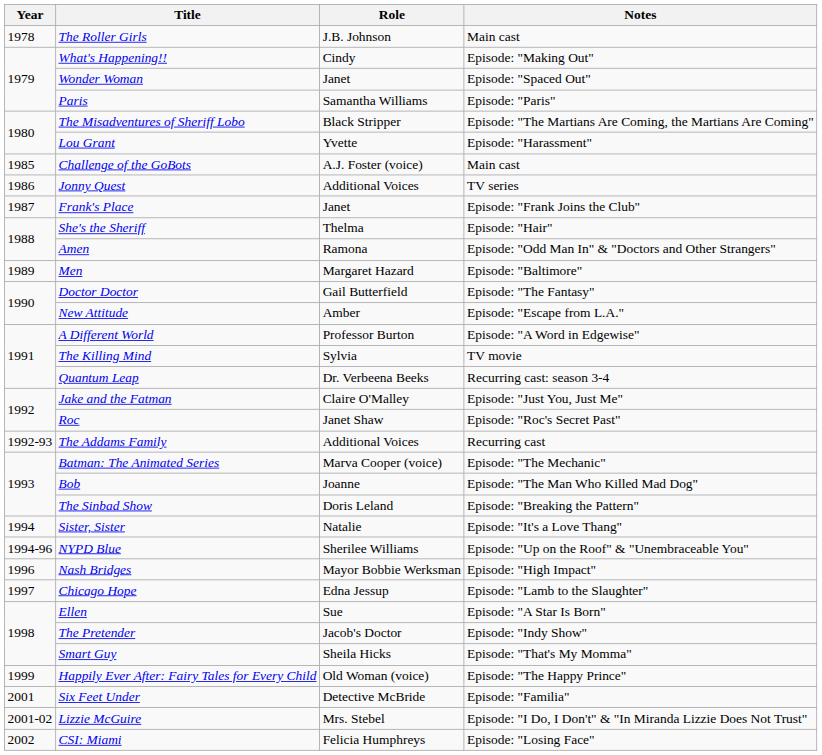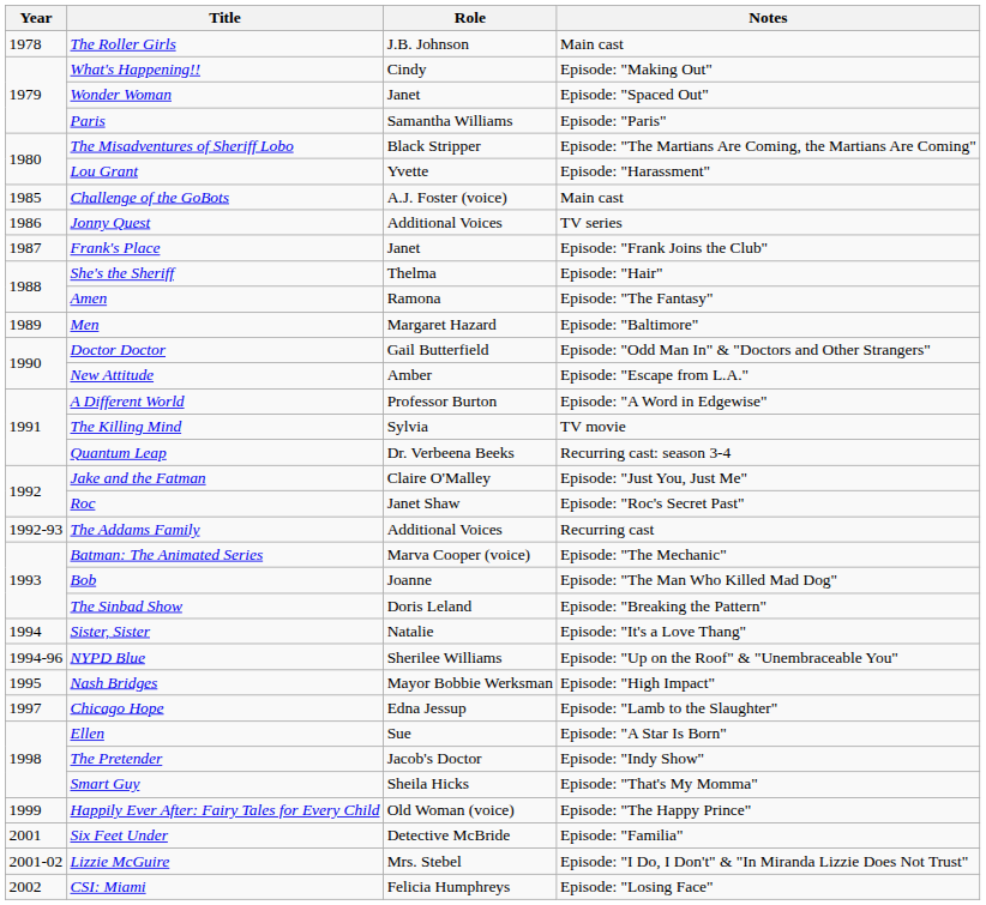 <table class="wikitable plainrowheaders sortable" style="margin-right: 0;">
 <tr>
 <th scope="col">Year</th>
 <th scope="col">Title</th>
 <th scope="col">Role</th>
 <th scope="col" class="unsortable">Notes</th>
 </tr>
 <tr>
 <td>1978</td>
 <td><em><a href='#'>The Roller Girls</a></em></td>
 <td>J.B. Johnson</td>
 <td>Main cast</td>
 </tr>
 <tr>
 <td rowspan=3>1979</td>
 <td><em><a href='#'>What's Happening!!</a></em></td>
 <td>Cindy</td>
 <td>Episode: "Making Out"</td>
 </tr>
 <tr>
 <td><em><a href='#'>Wonder Woman</a></em></td>
 <td>Janet</td>
 <td>Episode: "Spaced Out"</td>
 </tr>
 <tr>
 <td><em><a href='#'>Paris</a></em></td>
 <td>Samantha Williams</td>
 <td>Episode: "Paris"</td>
 </tr>
 <tr>
 <td rowspan=2>1980</td>
 <td><em><a href='#'>The Misadventures of Sheriff Lobo</a></em></td>
 <td>Black Stripper</td>
 <td>Episode: "The Martians Are Coming, the Martians Are Coming"</td>
 </tr>
 <tr>
 <td><em><a href='#'>Lou Grant</a></em></td>
 <td>Yvette</td>
 <td>Episode: "Harassment"</td>
 </tr>
 <tr>
 <td>1985</td>
 <td><em><a href='#'>Challenge of the GoBots</a></em></td>
 <td>A.J. Foster (voice)</td>
 <td>Main cast</td>
 </tr>
 <tr>
 <td>1986</td>
 <td><em><a href='#'>Jonny Quest</a></em></td>
 <td>Additional Voices</td>
 <td>TV series</td>
 </tr>
 <tr>
 <td>1987</td>
 <td><em><a href='#'>Frank's Place</a></em></td>
 <td>Janet</td>
 <td>Episode: "Frank Joins the Club"</td>
 </tr>
 <tr>
 <td rowspan=2>1988</td>
 <td><em><a href='#'>She's the Sheriff</a></em></td>
 <td>Thelma</td>
 <td>Episode: "Hair"</td>
 </tr>
 <tr>
 <td><em><a href='#'>Amen</a></em></td>
 <td>Ramona</td>
-<td>Episode: "Odd Man In" & "Doctors and Other Strangers"</td>
+<td>Episode: "The Fantasy"</td>
 </tr>
 <tr>
 <td>1989</td>
 <td><em><a href='#'>Men</a></em></td>
 <td>Margaret Hazard</td>
 <td>Episode: "Baltimore"</td>
 </tr>
 <tr>
 <td rowspan=2>1990</td>
 <td><em><a href='#'>Doctor Doctor</a></em></td>
 <td>Gail Butterfield</td>
-<td>Episode: "The Fantasy"</td>
+<td>Episode: "Odd Man In" & "Doctors and Other Strangers"</td>
 </tr>
 <tr>
 <td><em><a href='#'>New Attitude</a></em></td>
 <td>Amber</td>
 <td>Episode: "Escape from L.A."</td>
 </tr>
 <tr>
 <td rowspan=3>1991</td>
 <td><em><a href='#'>A Different World</a></em></td>
 <td>Professor Burton</td>
 <td>Episode: "A Word in Edgewise"</td>
 </tr>
 <tr>
 <td><em><a href='#'>The Killing Mind</a></em></td>
 <td>Sylvia</td>
 <td>TV movie</td>
 </tr>
 <tr>
 <td><em><a href='#'>Quantum Leap</a></em></td>
 <td>Dr. Verbeena Beeks</td>
 <td>Recurring cast: season 3-4</td>
 </tr>
 <tr>
 <td rowspan=2>1992</td>
 <td><em><a href='#'>Jake and the Fatman</a></em></td>
 <td>Claire O'Malley</td>
 <td>Episode: "Just You, Just Me"</td>
 </tr>
 <tr>
 <td><em><a href='#'>Roc</a></em></td>
 <td>Janet Shaw</td>
 <td>Episode: "Roc's Secret Past"</td>
 </tr>
 <tr>
 <td>1992-93</td>
 <td><em><a href='#'>The Addams Family</a></em></td>
 <td>Additional Voices</td>
 <td>Recurring cast</td>
 </tr>
 <tr>
 <td rowspan=3>1993</td>
 <td><em><a href='#'>Batman: The Animated Series</a></em></td>
 <td>Marva Cooper (voice)</td>
 <td>Episode: "The Mechanic"</td>
 </tr>
 <tr>
 <td><em><a href='#'>Bob</a></em></td>
 <td>Joanne</td>
 <td>Episode: "The Man Who Killed Mad Dog"</td>
 </tr>
 <tr>
 <td><em><a href='#'>The Sinbad Show</a></em></td>
 <td>Doris Leland</td>
 <td>Episode: "Breaking the Pattern"</td>
 </tr>
 <tr>
 <td>1994</td>
 <td><em><a href='#'>Sister, Sister</a></em></td>
 <td>Natalie</td>
 <td>Episode: "It's a Love Thang"</td>
 </tr>
 <tr>
 <td>1994-96</td>
 <td><em><a href='#'>NYPD Blue</a></em></td>
 <td>Sherilee Williams</td>
 <td>Episode: "Up on the Roof" & "Unembraceable You"</td>
 </tr>
 <tr>
-<td>1996</td>
+<td>1995</td>
 <td><em><a href='#'>Nash Bridges</a></em></td>
 <td>Mayor Bobbie Werksman</td>
 <td>Episode: "High Impact"</td>
 </tr>
 <tr>
 <td>1997</td>
 <td><em><a href='#'>Chicago Hope</a></em></td>
 <td>Edna Jessup</td>
 <td>Episode: "Lamb to the Slaughter"</td>
 </tr>
 <tr>
 <td rowspan=3>1998</td>
 <td><em><a href='#'>Ellen</a></em></td>
 <td>Sue</td>
 <td>Episode: "A Star Is Born"</td>
 </tr>
 <tr>
 <td><em><a href='#'>The Pretender</a></em></td>
 <td>Jacob's Doctor</td>
 <td>Episode: "Indy Show"</td>
 </tr>
 <tr>
 <td><em><a href='#'>Smart Guy</a></em></td>
 <td>Sheila Hicks</td>
 <td>Episode: "That's My Momma"</td>
 </tr>
 <tr>
 <td>1999</td>
 <td><em><a href='#'>Happily Ever After: Fairy Tales for Every Child</a></em></td>
 <td>Old Woman (voice)</td>
 <td>Episode: "The Happy Prince"</td>
 </tr>
 <tr>
 <td>2001</td>
 <td><em><a href='#'>Six Feet Under</a></em></td>
 <td>Detective McBride</td>
 <td>Episode: "Familia"</td>
 </tr>
 <tr>
 <td>2001-02</td>
 <td><em><a href='#'>Lizzie McGuire</a></em></td>
 <td>Mrs. Stebel</td>
 <td>Episode: "I Do, I Don't" & "In Miranda Lizzie Does Not Trust"</td>
 </tr>
 <tr>
 <td>2002</td>
 <td><em><a href='#'>CSI: Miami</a></em></td>
 <td>Felicia Humphreys</td>
 <td>Episode: "Losing Face"</td>
 </tr>
 </table>
